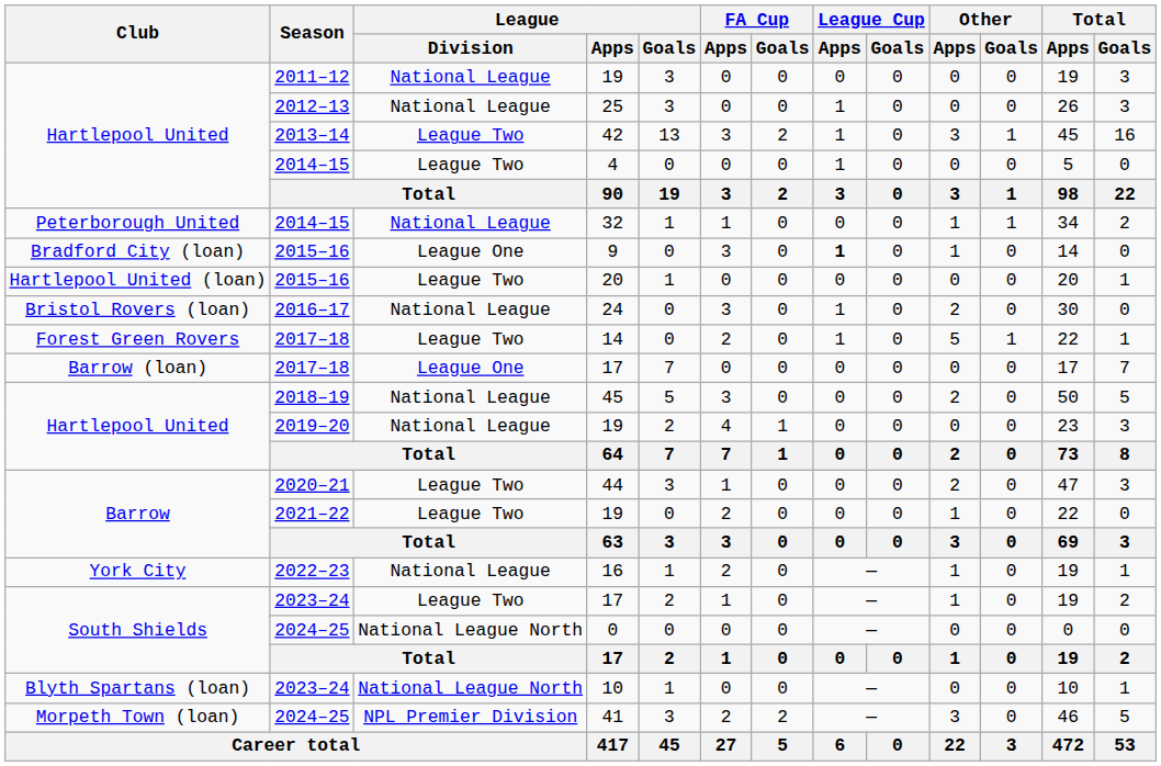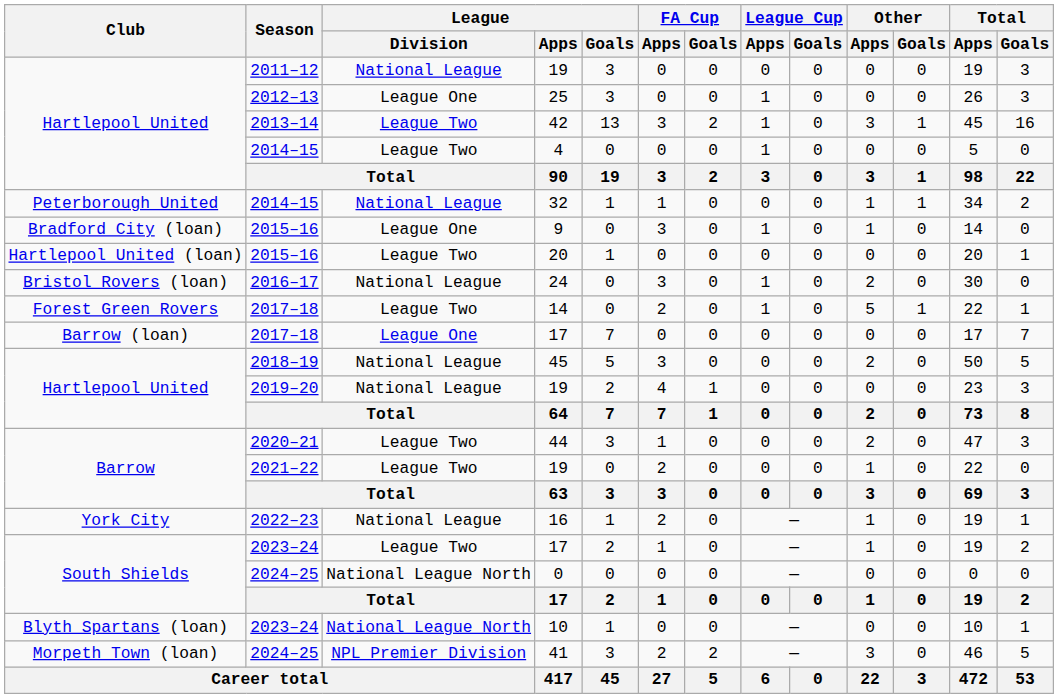 <table class="wikitable" style="text-align: center">
 <tr>
 <th rowspan="2">Club</th>
 <th rowspan="2">Season</th>
 <th colspan="3">League</th>
 <th colspan="2"><a href='#'>FA Cup</a></th>
 <th colspan="2"><a href='#'>League Cup</a></th>
 <th colspan="2">Other</th>
 <th colspan="2">Total</th>
 </tr>
 <tr>
 <th>Division</th>
 <th>Apps</th>
 <th>Goals</th>
 <th>Apps</th>
 <th>Goals</th>
 <th>Apps</th>
 <th>Goals</th>
 <th>Apps</th>
 <th>Goals</th>
 <th>Apps</th>
 <th>Goals</th>
 </tr>
 <tr>
 <td rowspan="5"><a href='#'>Hartlepool United</a></td>
 <td><a href='#'>2011–12</a></td>
 <td><a href='#'>National League</a></td>
 <td>19</td>
 <td>3</td>
 <td>0</td>
 <td>0</td>
 <td>0</td>
 <td>0</td>
 <td>0</td>
 <td>0</td>
 <td>19</td>
 <td>3</td>
 </tr>
 <tr>
 <td><a href='#'>2012–13</a></td>
-<td>National League</td>
+<td>League One</td>
 <td>25</td>
 <td>3</td>
 <td>0</td>
 <td>0</td>
 <td>1</td>
 <td>0</td>
 <td>0</td>
 <td>0</td>
 <td>26</td>
 <td>3</td>
 </tr>
 <tr>
 <td><a href='#'>2013–14</a></td>
 <td><a href='#'>League Two</a></td>
 <td>42</td>
 <td>13</td>
 <td>3</td>
 <td>2</td>
 <td>1</td>
 <td>0</td>
 <td>3</td>
 <td>1</td>
 <td>45</td>
 <td>16</td>
 </tr>
 <tr>
 <td><a href='#'>2014–15</a></td>
 <td>League Two</td>
 <td>4</td>
 <td>0</td>
 <td>0</td>
 <td>0</td>
 <td>1</td>
 <td>0</td>
 <td>0</td>
 <td>0</td>
 <td>5</td>
 <td>0</td>
 </tr>
 <tr>
 <th colspan="2">Total</th>
 <th>90</th>
 <th>19</th>
 <th>3</th>
 <th>2</th>
 <th>3</th>
 <th>0</th>
 <th>3</th>
 <th>1</th>
 <th>98</th>
 <th>22</th>
 </tr>
 <tr>
 <td><a href='#'>Peterborough United</a></td>
 <td><a href='#'>2014–15</a></td>
 <td><a href='#'>National League</a></td>
 <td>32</td>
 <td>1</td>
 <td>1</td>
 <td>0</td>
 <td>0</td>
 <td>0</td>
 <td>1</td>
 <td>1</td>
 <td>34</td>
 <td>2</td>
 </tr>
 <tr>
 <td><a href='#'>Bradford City</a> (loan)</td>
 <td><a href='#'>2015–16</a></td>
 <td>League One</td>
 <td>9</td>
 <td>0</td>
 <td>3</td>
 <td>0</td>
-<td><strong>1</strong></td>
+<td>1</td>
 <td>0</td>
 <td>1</td>
 <td>0</td>
 <td>14</td>
 <td>0</td>
 </tr>
 <tr>
 <td><a href='#'>Hartlepool United</a> (loan)</td>
 <td><a href='#'>2015–16</a></td>
 <td>League Two</td>
 <td>20</td>
 <td>1</td>
 <td>0</td>
 <td>0</td>
 <td>0</td>
 <td>0</td>
 <td>0</td>
 <td>0</td>
 <td>20</td>
 <td>1</td>
 </tr>
 <tr>
 <td><a href='#'>Bristol Rovers</a> (loan)</td>
 <td><a href='#'>2016–17</a></td>
 <td>National League</td>
 <td>24</td>
 <td>0</td>
 <td>3</td>
 <td>0</td>
 <td>1</td>
 <td>0</td>
 <td>2</td>
 <td>0</td>
 <td>30</td>
 <td>0</td>
 </tr>
 <tr>
 <td><a href='#'>Forest Green Rovers</a></td>
 <td><a href='#'>2017–18</a></td>
 <td>League Two</td>
 <td>14</td>
 <td>0</td>
 <td>2</td>
 <td>0</td>
 <td>1</td>
 <td>0</td>
 <td>5</td>
 <td>1</td>
 <td>22</td>
 <td>1</td>
 </tr>
 <tr>
 <td><a href='#'>Barrow</a> (loan)</td>
 <td><a href='#'>2017–18</a></td>
 <td><a href='#'>League One</a></td>
 <td>17</td>
 <td>7</td>
 <td>0</td>
 <td>0</td>
 <td>0</td>
 <td>0</td>
 <td>0</td>
 <td>0</td>
 <td>17</td>
 <td>7</td>
 </tr>
 <tr>
 <td rowspan="3"><a href='#'>Hartlepool United</a></td>
 <td><a href='#'>2018–19</a></td>
 <td>National League</td>
 <td>45</td>
 <td>5</td>
 <td>3</td>
 <td>0</td>
 <td>0</td>
 <td>0</td>
 <td>2</td>
 <td>0</td>
 <td>50</td>
 <td>5</td>
 </tr>
 <tr>
 <td><a href='#'>2019–20</a></td>
 <td>National League</td>
 <td>19</td>
 <td>2</td>
 <td>4</td>
 <td>1</td>
 <td>0</td>
 <td>0</td>
 <td>0</td>
 <td>0</td>
 <td>23</td>
 <td>3</td>
 </tr>
 <tr>
 <th colspan="2">Total</th>
 <th>64</th>
 <th>7</th>
 <th>7</th>
 <th>1</th>
 <th>0</th>
 <th>0</th>
 <th>2</th>
 <th>0</th>
 <th>73</th>
 <th>8</th>
 </tr>
 <tr>
 <td rowspan="3"><a href='#'>Barrow</a></td>
 <td><a href='#'>2020–21</a></td>
 <td>League Two</td>
 <td>44</td>
 <td>3</td>
 <td>1</td>
 <td>0</td>
 <td>0</td>
 <td>0</td>
 <td>2</td>
 <td>0</td>
 <td>47</td>
 <td>3</td>
 </tr>
 <tr>
 <td><a href='#'>2021–22</a></td>
 <td>League Two</td>
 <td>19</td>
 <td>0</td>
 <td>2</td>
 <td>0</td>
 <td>0</td>
 <td>0</td>
 <td>1</td>
 <td>0</td>
 <td>22</td>
 <td>0</td>
 </tr>
 <tr>
 <th colspan="2">Total</th>
 <th>63</th>
 <th>3</th>
 <th>3</th>
 <th>0</th>
 <th>0</th>
 <th>0</th>
 <th>3</th>
 <th>0</th>
 <th>69</th>
 <th>3</th>
 </tr>
 <tr>
 <td><a href='#'>York City</a></td>
 <td><a href='#'>2022–23</a></td>
 <td>National League</td>
 <td>16</td>
 <td>1</td>
 <td>2</td>
 <td>0</td>
 <td colspan="2">—</td>
 <td>1</td>
 <td>0</td>
 <td>19</td>
 <td>1</td>
 </tr>
 <tr>
 <td rowspan="3"><a href='#'>South Shields</a></td>
 <td><a href='#'>2023–24</a></td>
 <td>League Two</td>
 <td>17</td>
 <td>2</td>
 <td>1</td>
 <td>0</td>
 <td colspan="2">—</td>
 <td>1</td>
 <td>0</td>
 <td>19</td>
 <td>2</td>
 </tr>
 <tr>
 <td><a href='#'>2024–25</a></td>
 <td>National League North</td>
 <td>0</td>
 <td>0</td>
 <td>0</td>
 <td>0</td>
 <td colspan="2">—</td>
 <td>0</td>
 <td>0</td>
 <td>0</td>
 <td>0</td>
 </tr>
 <tr>
 <th colspan="2">Total</th>
 <th>17</th>
 <th>2</th>
 <th>1</th>
 <th>0</th>
 <th>0</th>
 <th>0</th>
 <th>1</th>
 <th>0</th>
 <th>19</th>
 <th>2</th>
 </tr>
 <tr>
 <td><a href='#'>Blyth Spartans</a> (loan)</td>
 <td><a href='#'>2023–24</a></td>
 <td><a href='#'>National League North</a></td>
 <td>10</td>
 <td>1</td>
 <td>0</td>
 <td>0</td>
 <td colspan="2">—</td>
 <td>0</td>
 <td>0</td>
 <td>10</td>
 <td>1</td>
 </tr>
 <tr>
 <td><a href='#'>Morpeth Town</a> (loan)</td>
 <td><a href='#'>2024–25</a></td>
 <td><a href='#'>NPL Premier Division</a></td>
 <td>41</td>
 <td>3</td>
 <td>2</td>
 <td>2</td>
 <td colspan="2">—</td>
 <td>3</td>
 <td>0</td>
 <td>46</td>
 <td>5</td>
 </tr>
 <tr>
 <th colspan="3">Career total</th>
 <th>417</th>
 <th>45</th>
 <th>27</th>
 <th>5</th>
 <th>6</th>
 <th>0</th>
 <th>22</th>
 <th>3</th>
 <th>472</th>
 <th>53</th>
 </tr>
 </table>
